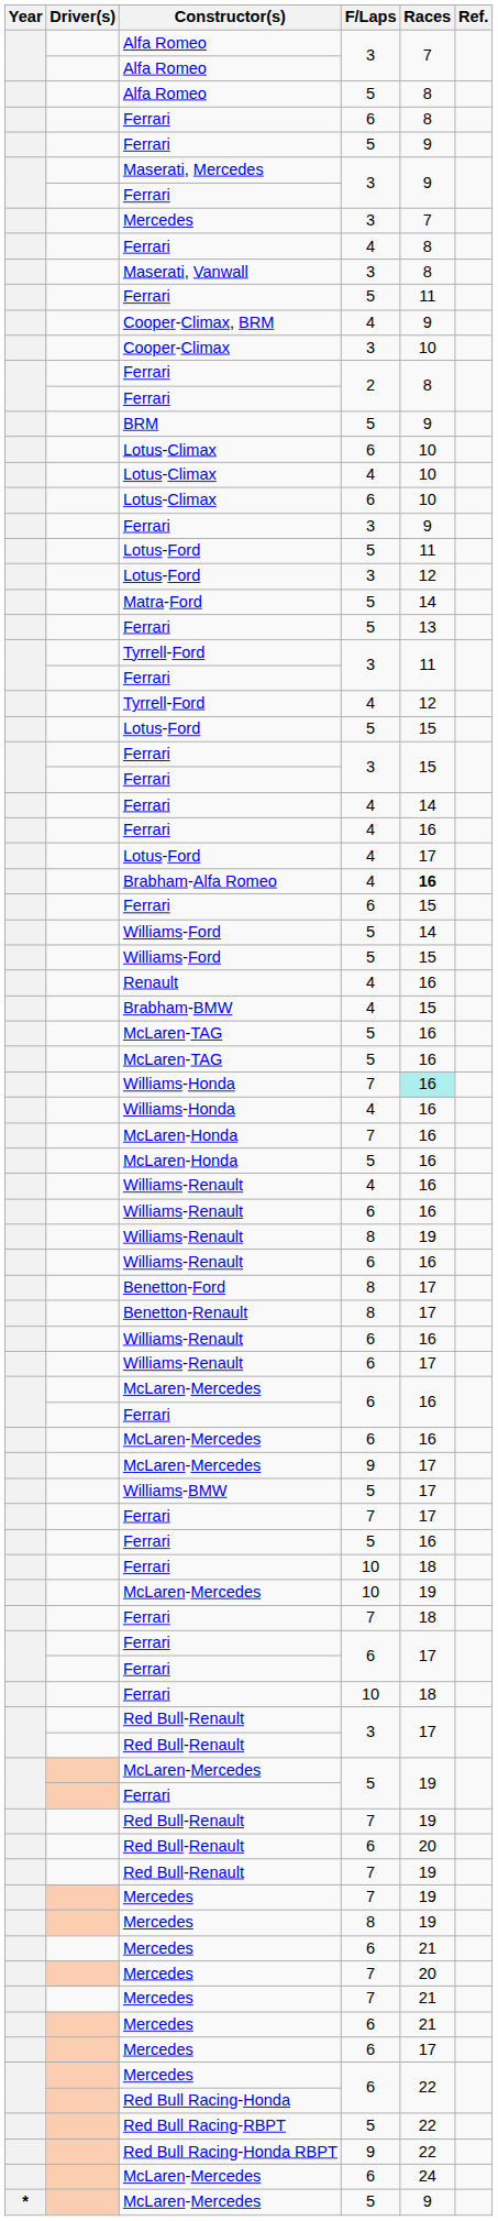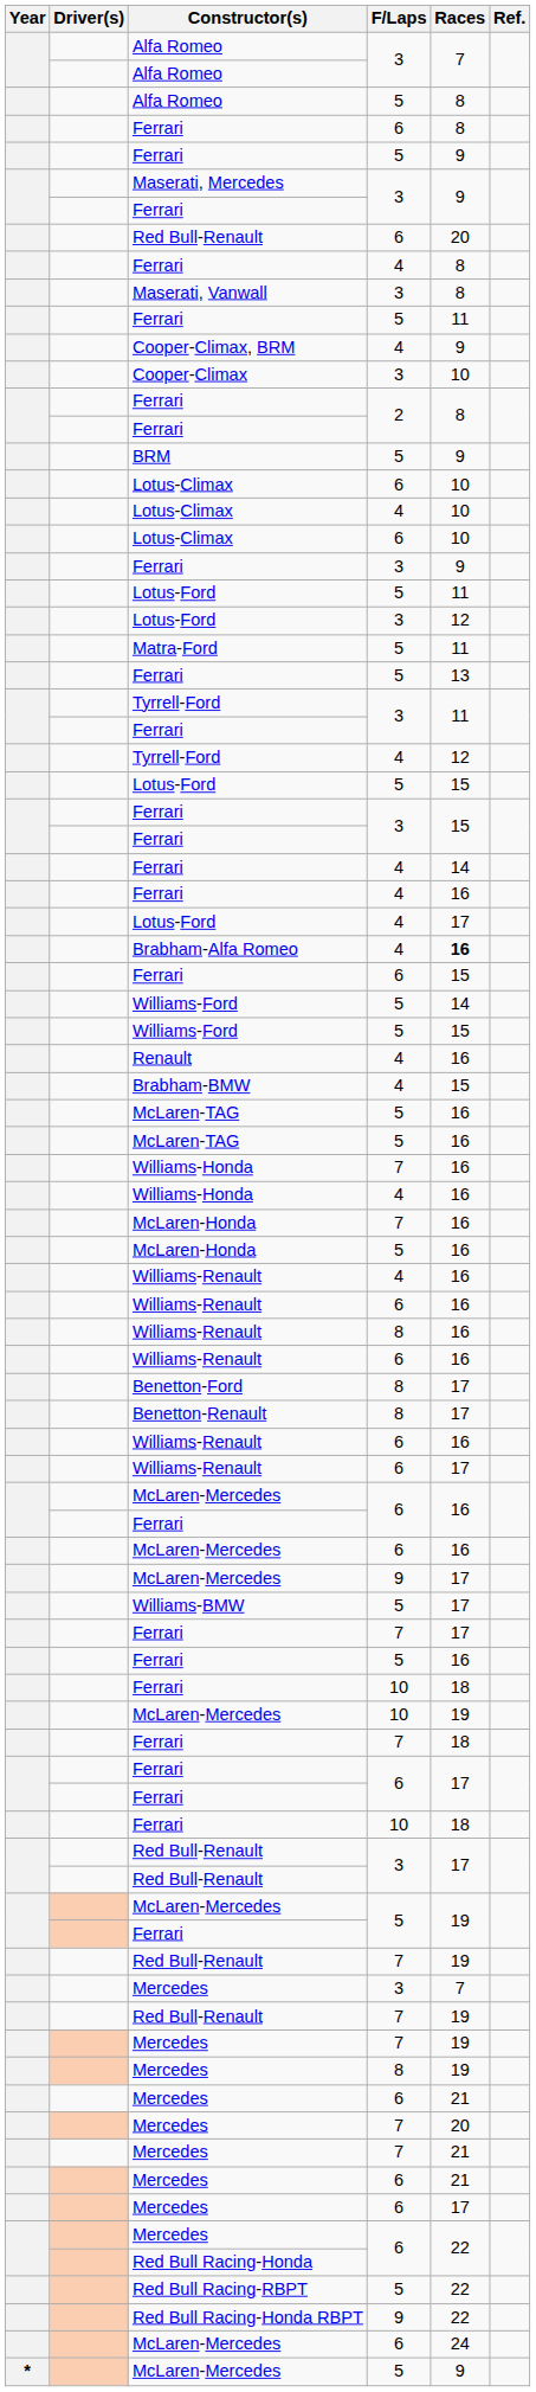 <table class="sortable wikitable plainrowheaders">
 <tr>
 <th scope=col>Year</th>
 <th scope=col>Driver(s)</th>
 <th scope=col>Constructor(s)</th>
 <th scope=col>F/Laps</th>
 <th scope=col>Races</th>
 <th scope=col class=unsortable>Ref.</th>
 </tr>
 <tr>
 <th scope=row rowspan=2 style="text-align:center"></th>
 <td> <strong></strong></td>
 <td><a href='#'>Alfa Romeo</a></td>
 <td rowspan=2 align=center>3</td>
 <td rowspan=2 align=center>7</td>
 <td rowspan="2"></td>
 </tr>
 <tr>
 <td> </td>
 <td><a href='#'>Alfa Romeo</a></td>
 </tr>
 <tr>
 <th scope=row style="text-align:center"></th>
 <td> <strong></strong></td>
 <td><a href='#'>Alfa Romeo</a></td>
 <td align=center>5</td>
 <td align=center>8</td>
 <td></td>
 </tr>
 <tr>
 <th scope=row style="text-align:center"></th>
 <td> <strong></strong></td>
 <td><a href='#'>Ferrari</a></td>
 <td align=center>6</td>
 <td align=center>8</td>
 <td></td>
 </tr>
 <tr>
 <th scope=row style="text-align:center"></th>
 <td> <strong></strong></td>
 <td><a href='#'>Ferrari</a></td>
 <td align=center>5</td>
 <td align=center>9</td>
 <td></td>
 </tr>
 <tr>
 <th scope=row rowspan=2 style="text-align:center"></th>
 <td> <strong></strong></td>
 <td><a href='#'>Maserati</a>, <a href='#'>Mercedes</a></td>
 <td rowspan=2 align=center>3</td>
 <td rowspan=2 align=center>9</td>
 <td rowspan="2"></td>
 </tr>
 <tr>
 <td> </td>
 <td><a href='#'>Ferrari</a></td>
 </tr>
 <tr>
 <th scope=row style="text-align:center"></th>
 <td> <strong></strong></td>
-<td><a href='#'>Mercedes</a></td>
-<td align=center>3</td>
-<td align=center>7</td>
+<td><a href='#'>Red Bull</a>-<a href='#'>Renault</a></td>
+<td align=center>6</td>
+<td align=center>20</td>
 <td></td>
 </tr>
 <tr>
 <th scope=row style="text-align:center"></th>
 <td> <strong></strong></td>
 <td><a href='#'>Ferrari</a></td>
 <td align=center>4</td>
 <td align=center>8</td>
 <td></td>
 </tr>
 <tr>
 <th scope=row style="text-align:center"></th>
 <td> </td>
 <td><a href='#'>Maserati</a>, <a href='#'>Vanwall</a></td>
 <td align=center>3</td>
 <td align=center>8</td>
 <td></td>
 </tr>
 <tr>
 <th scope=row style="text-align:center"></th>
 <td> <strong></strong></td>
 <td><a href='#'>Ferrari</a></td>
 <td align=center>5</td>
 <td align=center>11</td>
 <td></td>
 </tr>
 <tr>
 <th scope=row style="text-align:center"></th>
 <td> </td>
 <td><a href='#'>Cooper</a>-<a href='#'>Climax</a>, <a href='#'>BRM</a></td>
 <td align=center>4</td>
 <td align=center>9</td>
 <td></td>
 </tr>
 <tr>
 <th scope=row style="text-align:center"></th>
 <td> <strong></strong></td>
 <td><a href='#'>Cooper</a>-<a href='#'>Climax</a></td>
 <td align=center>3</td>
 <td align=center>10</td>
 <td></td>
 </tr>
 <tr>
 <th scope=row rowspan=2 style="text-align:center"></th>
 <td> <strong></strong></td>
 <td><a href='#'>Ferrari</a></td>
 <td rowspan=2 align=center>2</td>
 <td rowspan=2 align=center>8</td>
 <td rowspan="2"></td>
 </tr>
 <tr>
 <td> </td>
 <td><a href='#'>Ferrari</a></td>
 </tr>
 <tr>
 <th scope=row style="text-align:center"></th>
 <td> <strong></strong></td>
 <td><a href='#'>BRM</a></td>
 <td align=center>5</td>
 <td align=center>9</td>
 <td></td>
 </tr>
 <tr>
 <th scope=row style="text-align:center"></th>
 <td> <strong></strong></td>
 <td><a href='#'>Lotus</a>-<a href='#'>Climax</a></td>
 <td align=center>6</td>
 <td align=center>10</td>
 <td></td>
 </tr>
 <tr>
 <th scope=row style="text-align:center"></th>
 <td> </td>
 <td><a href='#'>Lotus</a>-<a href='#'>Climax</a></td>
 <td align=center>4</td>
 <td align=center>10</td>
 <td></td>
 </tr>
 <tr>
 <th scope=row style="text-align:center"></th>
 <td> <strong></strong></td>
 <td><a href='#'>Lotus</a>-<a href='#'>Climax</a></td>
 <td align=center>6</td>
 <td align=center>10</td>
 <td></td>
 </tr>
 <tr>
 <th scope=row style="text-align:center"></th>
 <td> </td>
 <td><a href='#'>Ferrari</a></td>
 <td align=center>3</td>
 <td align=center>9</td>
 <td></td>
 </tr>
 <tr>
 <th scope=row style="text-align:center"></th>
 <td> </td>
 <td><a href='#'>Lotus</a>-<a href='#'>Ford</a></td>
 <td align=center>5</td>
 <td align=center>11</td>
 <td></td>
 </tr>
 <tr>
 <th scope=row style="text-align:center"></th>
 <td> </td>
 <td><a href='#'>Lotus</a>-<a href='#'>Ford</a></td>
 <td align=center>3</td>
 <td align=center>12</td>
 <td></td>
 </tr>
 <tr>
 <th scope=row style="text-align:center"></th>
 <td> <strong></strong></td>
 <td><a href='#'>Matra</a>-<a href='#'>Ford</a></td>
 <td align=center>5</td>
-<td align=center>14</td>
+<td align=center>11</td>
 <td></td>
 </tr>
 <tr>
 <th scope=row style="text-align:center"></th>
 <td> </td>
 <td><a href='#'>Ferrari</a></td>
 <td align=center>5</td>
 <td align=center>13</td>
 <td></td>
 </tr>
 <tr>
 <th scope=row rowspan=2 style="text-align:center"></th>
 <td> <strong></strong></td>
 <td><a href='#'>Tyrrell</a>-<a href='#'>Ford</a></td>
 <td rowspan=2 align=center>3</td>
 <td rowspan=2 align=center>11</td>
 <td rowspan="2"></td>
 </tr>
 <tr>
 <td> </td>
 <td><a href='#'>Ferrari</a></td>
 </tr>
 <tr>
 <th scope=row style="text-align:center"></th>
 <td> </td>
 <td><a href='#'>Tyrrell</a>-<a href='#'>Ford</a></td>
 <td align=center>4</td>
 <td align=center>12</td>
 <td></td>
 </tr>
 <tr>
 <th scope=row style="text-align:center"></th>
 <td> </td>
 <td><a href='#'>Lotus</a>-<a href='#'>Ford</a></td>
 <td align=center>5</td>
 <td align=center>15</td>
 <td></td>
 </tr>
 <tr>
 <th scope=row rowspan=2 style="text-align:center"></th>
 <td> </td>
 <td><a href='#'>Ferrari</a></td>
 <td rowspan=2 align=center>3</td>
 <td rowspan=2 align=center>15</td>
 <td rowspan="2"></td>
 </tr>
 <tr>
 <td> </td>
 <td><a href='#'>Ferrari</a></td>
 </tr>
 <tr>
 <th scope=row style="text-align:center"></th>
 <td> </td>
 <td><a href='#'>Ferrari</a></td>
 <td align=center>4</td>
 <td align=center>14</td>
 <td></td>
 </tr>
 <tr>
 <th scope=row style="text-align:center"></th>
 <td> </td>
 <td><a href='#'>Ferrari</a></td>
 <td align=center>4</td>
 <td align=center>16</td>
 <td></td>
 </tr>
 <tr>
 <th scope=row style="text-align:center"></th>
 <td> </td>
 <td><a href='#'>Lotus</a>-<a href='#'>Ford</a></td>
 <td align=center>4</td>
 <td align=center>17</td>
 <td></td>
 </tr>
 <tr>
 <th scope=row style="text-align:center"></th>
 <td> </td>
 <td><a href='#'>Brabham</a>-<a href='#'>Alfa Romeo</a></td>
 <td align=center>4</td>
 <td align=center><strong>16</strong></td>
 <td></td>
 </tr>
 <tr>
 <th scope=row style="text-align:center"></th>
 <td> </td>
 <td><a href='#'>Ferrari</a></td>
 <td align=center>6</td>
 <td align=center>15</td>
 <td></td>
 </tr>
 <tr>
 <th scope=row style="text-align:center"></th>
 <td> <strong></strong></td>
 <td><a href='#'>Williams</a>-<a href='#'>Ford</a></td>
 <td align=center>5</td>
 <td align=center>14</td>
 <td></td>
 </tr>
 <tr>
 <th scope=row style="text-align:center"></th>
 <td> </td>
 <td><a href='#'>Williams</a>-<a href='#'>Ford</a></td>
 <td align=center>5</td>
 <td align=center>15</td>
 <td></td>
 </tr>
 <tr>
 <th scope=row style="text-align:center"></th>
 <td> </td>
 <td><a href='#'>Renault</a></td>
 <td align=center>4</td>
 <td align=center>16</td>
 <td></td>
 </tr>
 <tr>
 <th scope=row style="text-align:center"></th>
 <td> <strong></strong></td>
 <td><a href='#'>Brabham</a>-<a href='#'>BMW</a></td>
 <td align=center>4</td>
 <td align=center>15</td>
 <td></td>
 </tr>
 <tr>
 <th scope=row style="text-align:center"></th>
 <td> <strong></strong></td>
 <td><a href='#'>McLaren</a>-<a href='#'>TAG</a></td>
 <td align=center>5</td>
 <td align=center>16</td>
 <td></td>
 </tr>
 <tr>
 <th scope=row style="text-align:center"></th>
 <td> <strong></strong></td>
 <td><a href='#'>McLaren</a>-<a href='#'>TAG</a></td>
 <td align=center>5</td>
 <td align=center>16</td>
 <td></td>
 </tr>
 <tr>
 <th scope=row style="text-align:center"></th>
 <td> </td>
 <td><a href='#'>Williams</a>-<a href='#'>Honda</a></td>
 <td align=center>7</td>
-<td align=center style="background: paleturquoise;">16</td>
+<td align=center>16</td>
 <td></td>
 </tr>
 <tr>
 <th scope=row style="text-align:center"></th>
 <td> <strong></strong></td>
 <td><a href='#'>Williams</a>-<a href='#'>Honda</a></td>
 <td align=center>4</td>
 <td align=center>16</td>
 <td></td>
 </tr>
 <tr>
 <th scope=row style="text-align:center"></th>
 <td> </td>
 <td><a href='#'>McLaren</a>-<a href='#'>Honda</a></td>
 <td align=center>7</td>
 <td align=center>16</td>
 <td></td>
 </tr>
 <tr>
 <th scope=row style="text-align:center"></th>
 <td> <strong></strong></td>
 <td><a href='#'>McLaren</a>-<a href='#'>Honda</a></td>
 <td align=center>5</td>
 <td align=center>16</td>
 <td></td>
 </tr>
 <tr>
 <th scope=row style="text-align:center"></th>
 <td> </td>
 <td><a href='#'>Williams</a>-<a href='#'>Renault</a></td>
 <td align=center>4</td>
 <td align=center>16</td>
 <td></td>
 </tr>
 <tr>
 <th scope=row style="text-align:center"></th>
 <td> </td>
 <td><a href='#'>Williams</a>-<a href='#'>Renault</a></td>
 <td align=center>6</td>
 <td align=center>16</td>
 <td></td>
 </tr>
 <tr>
 <th scope=row style="text-align:center"></th>
 <td> <strong></strong></td>
 <td><a href='#'>Williams</a>-<a href='#'>Renault</a></td>
 <td align=center>8</td>
-<td align=center>19</td>
+<td align=center>16</td>
 <td></td>
 </tr>
 <tr>
 <th scope=row style="text-align:center"></th>
 <td> <strong></strong></td>
 <td><a href='#'>Williams</a>-<a href='#'>Renault</a></td>
 <td align=center>6</td>
 <td align=center>16</td>
 <td></td>
 </tr>
 <tr>
 <th scope=row style="text-align:center"></th>
 <td> <strong></strong></td>
 <td><a href='#'>Benetton</a>-<a href='#'>Ford</a></td>
 <td align=center>8</td>
 <td align=center>17</td>
 <td></td>
 </tr>
 <tr>
 <th scope=row style="text-align:center"></th>
 <td> <strong></strong></td>
 <td><a href='#'>Benetton</a>-<a href='#'>Renault</a></td>
 <td align=center>8</td>
 <td align=center>17</td>
 <td></td>
 </tr>
 <tr>
 <th scope=row style="text-align:center"></th>
 <td> </td>
 <td><a href='#'>Williams</a>-<a href='#'>Renault</a></td>
 <td align=center>6</td>
 <td align=center>16</td>
 <td></td>
 </tr>
 <tr>
 <th scope=row style="text-align:center"></th>
 <td> </td>
 <td><a href='#'>Williams</a>-<a href='#'>Renault</a></td>
 <td align=center>6</td>
 <td align=center>17</td>
 <td></td>
 </tr>
 <tr>
 <th scope=row rowspan=2 style="text-align:center"></th>
 <td> <strong></strong></td>
 <td><a href='#'>McLaren</a>-<a href='#'>Mercedes</a></td>
 <td rowspan=2 align=center>6</td>
 <td rowspan=2 align=center>16</td>
 <td rowspan="2"></td>
 </tr>
 <tr>
 <td> </td>
 <td><a href='#'>Ferrari</a></td>
 </tr>
 <tr>
 <th scope=row style="text-align:center"></th>
 <td> <strong></strong></td>
 <td><a href='#'>McLaren</a>-<a href='#'>Mercedes</a></td>
 <td align=center>6</td>
 <td align=center>16</td>
 <td></td>
 </tr>
 <tr>
 <th scope=row style="text-align:center"></th>
 <td> </td>
 <td><a href='#'>McLaren</a>-<a href='#'>Mercedes</a></td>
 <td align=center>9</td>
 <td align=center>17</td>
 <td></td>
 </tr>
 <tr>
 <th scope=row style="text-align:center"></th>
 <td> </td>
 <td><a href='#'>Williams</a>-<a href='#'>BMW</a></td>
 <td align=center>5</td>
 <td align=center>17</td>
 <td></td>
 </tr>
 <tr>
 <th scope=row style="text-align:center"></th>
 <td> <strong></strong></td>
 <td><a href='#'>Ferrari</a></td>
 <td align=center>7</td>
 <td align=center>17</td>
 <td></td>
 </tr>
 <tr>
 <th scope=row style="text-align:center"></th>
 <td> <strong></strong></td>
 <td><a href='#'>Ferrari</a></td>
 <td align=center>5</td>
 <td align=center>16</td>
 <td></td>
 </tr>
 <tr>
 <th scope=row style="text-align:center"></th>
 <td> <strong></strong></td>
 <td><a href='#'>Ferrari</a></td>
 <td align=center>10</td>
 <td align=center>18</td>
 <td></td>
 </tr>
 <tr>
 <th scope=row style="text-align:center"></th>
 <td> </td>
 <td><a href='#'>McLaren</a>-<a href='#'>Mercedes</a></td>
 <td align=center>10</td>
 <td align=center>19</td>
 <td></td>
 </tr>
 <tr>
 <th scope=row style="text-align:center"></th>
 <td> </td>
 <td><a href='#'>Ferrari</a></td>
 <td align=center>7</td>
 <td align=center>18</td>
 <td></td>
 </tr>
 <tr>
 <th scope=row rowspan=2 style="text-align:center"></th>
 <td> <strong></strong></td>
 <td><a href='#'>Ferrari</a></td>
 <td rowspan=2 align=center>6</td>
 <td rowspan=2 align=center>17</td>
 <td rowspan="2"></td>
 </tr>
 <tr>
 <td> </td>
 <td><a href='#'>Ferrari</a></td>
 </tr>
 <tr>
 <th scope=row style="text-align:center"></th>
 <td> </td>
 <td><a href='#'>Ferrari</a></td>
 <td align=center>10</td>
 <td align=center>18</td>
 <td></td>
 </tr>
 <tr>
 <th scope=row rowspan=2 style="text-align:center"></th>
 <td> </td>
 <td><a href='#'>Red Bull</a>-<a href='#'>Renault</a></td>
 <td rowspan=2 align=center>3</td>
 <td rowspan=2 align=center>17</td>
 <td rowspan="2"></td>
 </tr>
 <tr>
 <td> </td>
 <td><a href='#'>Red Bull</a>-<a href='#'>Renault</a></td>
 </tr>
 <tr>
 <th scope=row rowspan=2 style="text-align:center"></th>
 <td style=background:#FBCEB1> </td>
 <td><a href='#'>McLaren</a>-<a href='#'>Mercedes</a></td>
 <td rowspan=2 align=center>5</td>
 <td rowspan=2 align=center>19</td>
 <td rowspan="2"></td>
 </tr>
 <tr>
 <td style=background:#FBCEB1> </td>
 <td><a href='#'>Ferrari</a></td>
 </tr>
 <tr>
 <th scope=row style="text-align:center"></th>
 <td> </td>
 <td><a href='#'>Red Bull</a>-<a href='#'>Renault</a></td>
 <td align=center>7</td>
 <td align=center>19</td>
 <td></td>
 </tr>
 <tr>
 <th scope=row style="text-align:center"></th>
 <td> <strong></strong></td>
-<td><a href='#'>Red Bull</a>-<a href='#'>Renault</a></td>
-<td align=center>6</td>
-<td align=center>20</td>
+<td><a href='#'>Mercedes</a></td>
+<td align=center>3</td>
+<td align=center>7</td>
 <td></td>
 </tr>
 <tr>
 <th scope=row style="text-align:center"></th>
 <td> <strong></strong></td>
 <td><a href='#'>Red Bull</a>-<a href='#'>Renault</a></td>
 <td align=center>7</td>
 <td align=center>19</td>
 <td></td>
 </tr>
 <tr>
 <th scope=row style="text-align:center"></th>
 <td style=background:#FBCEB1> <strong></strong></td>
 <td><a href='#'>Mercedes</a></td>
 <td align=center>7</td>
 <td align=center>19</td>
 <td></td>
 </tr>
 <tr>
 <th scope=row style="text-align:center"></th>
 <td style=background:#FBCEB1> <strong></strong></td>
 <td><a href='#'>Mercedes</a></td>
 <td align=center>8</td>
 <td align=center>19</td>
 <td></td>
 </tr>
 <tr>
 <th scope=row style="text-align:center"></th>
 <td> <strong></strong></td>
 <td><a href='#'>Mercedes</a></td>
 <td align=center>6</td>
 <td align=center>21</td>
 <td></td>
 </tr>
 <tr>
 <th scope=row style="text-align:center"></th>
 <td style=background:#FBCEB1> <strong></strong></td>
 <td><a href='#'>Mercedes</a></td>
 <td align=center>7</td>
 <td align=center>20</td>
 <td></td>
 </tr>
 <tr>
 <th scope=row style="text-align:center"></th>
 <td> </td>
 <td><a href='#'>Mercedes</a></td>
 <td align=center>7</td>
 <td align=center>21</td>
 <td></td>
 </tr>
 <tr>
 <th scope=row style="text-align:center"></th>
 <td style=background:#FBCEB1> <strong></strong></td>
 <td><a href='#'>Mercedes</a></td>
 <td align=center>6</td>
 <td align=center>21</td>
 <td></td>
 </tr>
 <tr>
 <th scope=row style="text-align:center"></th>
 <td style=background:#FBCEB1> <strong></strong></td>
 <td><a href='#'>Mercedes</a></td>
 <td align=center>6</td>
 <td align=center>17</td>
 <td></td>
 </tr>
 <tr>
 <th scope=row rowspan=2 style="text-align:center"></th>
 <td style=background:#FBCEB1> </td>
 <td><a href='#'>Mercedes</a></td>
 <td rowspan=2 align=center>6</td>
 <td rowspan=2 align=center>22</td>
 <td rowspan=2></td>
 </tr>
 <tr>
 <td style=background:#FBCEB1> <strong></strong></td>
 <td><a href='#'>Red Bull Racing</a>-<a href='#'>Honda</a></td>
 </tr>
 <tr>
 <th scope=row style="text-align:center"></th>
 <td style=background:#FBCEB1> <strong></strong></td>
 <td><a href='#'>Red Bull Racing</a>-<a href='#'>RBPT</a></td>
 <td align=center>5</td>
 <td align=center>22</td>
 <td></td>
 </tr>
 <tr>
 <th scope=row style="text-align:center"></th>
 <td style="background:#FBCEB1"> <strong></strong></td>
 <td><a href='#'>Red Bull Racing</a>-<a href='#'>Honda RBPT</a></td>
 <td align=center>9</td>
 <td align=center>22</td>
 <td></td>
 </tr>
 <tr>
 <th scope=row style="text-align:center"></th>
 <td style="background:#FBCEB1"> </td>
 <td><a href='#'>McLaren</a>-<a href='#'>Mercedes</a></td>
 <td align="center">6</td>
 <td align="center">24</td>
 <td></td>
 </tr>
 <tr>
 <th scope=row style="text-align:center">*</th>
 <td style="background:#FBCEB1"> </td>
 <td><a href='#'>McLaren</a>-<a href='#'>Mercedes</a></td>
 <td align="center">5</td>
 <td align="center">9</td>
 <td></td>
 </tr>
 </table>
